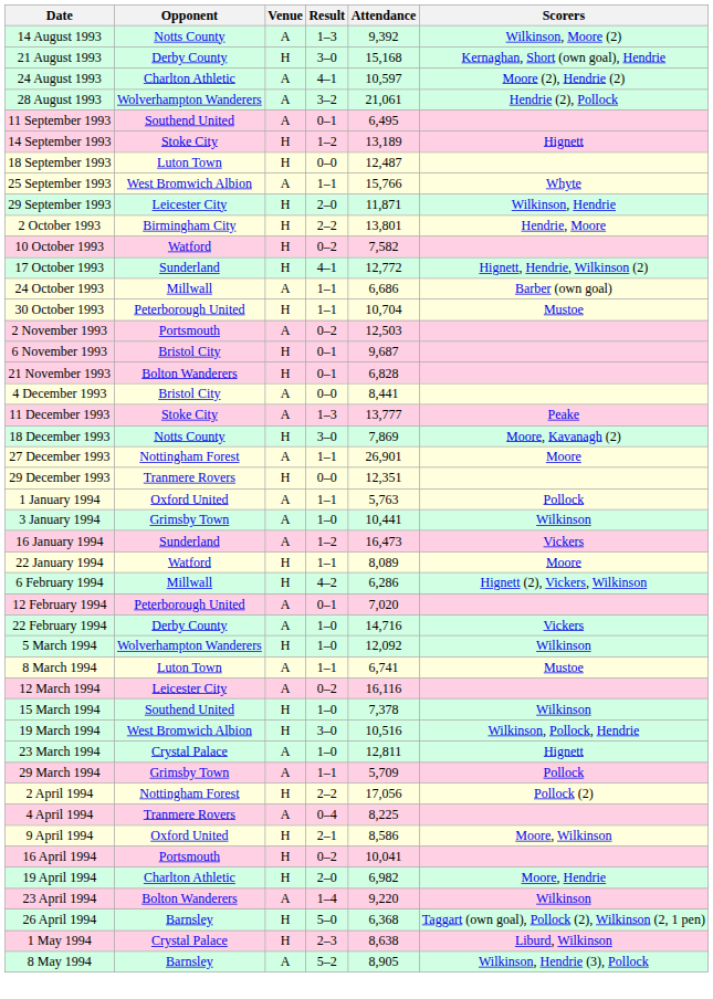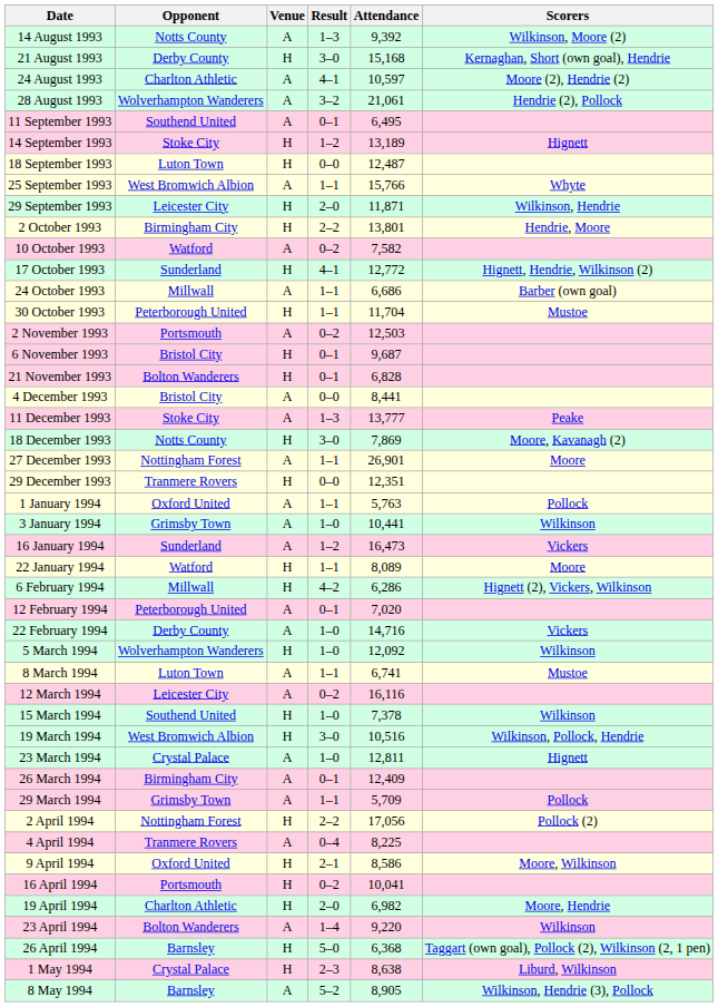 <table class="wikitable sortable" style="text-align:center;">
 <tr>
 <th>Date</th>
 <th>Opponent</th>
 <th>Venue</th>
 <th>Result</th>
 <th>Attendance</th>
 <th>Scorers</th>
 </tr>
 <tr style="background:#d0ffe3;">
 <td>14 August 1993</td>
 <td><a href='#'>Notts County</a></td>
 <td>A</td>
 <td>1–3</td>
 <td>9,392</td>
 <td><a href='#'>Wilkinson</a>, <a href='#'>Moore</a> (2)</td>
 </tr>
 <tr style="background:#d0ffe3;">
 <td>21 August 1993</td>
 <td><a href='#'>Derby County</a></td>
 <td>H</td>
 <td>3–0</td>
 <td>15,168</td>
 <td><a href='#'>Kernaghan</a>, <a href='#'>Short</a> (own goal), <a href='#'>Hendrie</a></td>
 </tr>
 <tr style="background:#d0ffe3;">
 <td>24 August 1993</td>
 <td><a href='#'>Charlton Athletic</a></td>
 <td>A</td>
 <td>4–1</td>
 <td>10,597</td>
 <td><a href='#'>Moore</a> (2), <a href='#'>Hendrie</a> (2)</td>
 </tr>
 <tr style="background:#d0ffe3;">
 <td>28 August 1993</td>
 <td><a href='#'>Wolverhampton Wanderers</a></td>
 <td>A</td>
 <td>3–2</td>
 <td>21,061</td>
 <td><a href='#'>Hendrie</a> (2), <a href='#'>Pollock</a></td>
 </tr>
 <tr style="background:#ffd0e3;">
 <td>11 September 1993</td>
 <td><a href='#'>Southend United</a></td>
 <td>A</td>
 <td>0–1</td>
 <td>6,495</td>
 <td></td>
 </tr>
 <tr style="background:#ffd0e3;">
 <td>14 September 1993</td>
 <td><a href='#'>Stoke City</a></td>
 <td>H</td>
 <td>1–2</td>
 <td>13,189</td>
 <td><a href='#'>Hignett</a></td>
 </tr>
 <tr style="background:#ffffdd;">
 <td>18 September 1993</td>
 <td><a href='#'>Luton Town</a></td>
 <td>H</td>
 <td>0–0</td>
 <td>12,487</td>
 <td></td>
 </tr>
 <tr style="background:#ffffdd;">
 <td>25 September 1993</td>
 <td><a href='#'>West Bromwich Albion</a></td>
 <td>A</td>
 <td>1–1</td>
 <td>15,766</td>
 <td><a href='#'>Whyte</a></td>
 </tr>
 <tr style="background:#d0ffe3;">
 <td>29 September 1993</td>
 <td><a href='#'>Leicester City</a></td>
 <td>H</td>
 <td>2–0</td>
 <td>11,871</td>
 <td><a href='#'>Wilkinson</a>, <a href='#'>Hendrie</a></td>
 </tr>
 <tr style="background:#ffffdd;">
 <td>2 October 1993</td>
 <td><a href='#'>Birmingham City</a></td>
 <td>H</td>
 <td>2–2</td>
 <td>13,801</td>
 <td><a href='#'>Hendrie</a>, <a href='#'>Moore</a></td>
 </tr>
 <tr style="background:#ffd0e3;">
 <td>10 October 1993</td>
 <td><a href='#'>Watford</a></td>
-<td>H</td>
+<td>A</td>
 <td>0–2</td>
 <td>7,582</td>
 <td></td>
 </tr>
 <tr style="background:#d0ffe3;">
 <td>17 October 1993</td>
 <td><a href='#'>Sunderland</a></td>
 <td>H</td>
 <td>4–1</td>
 <td>12,772</td>
 <td><a href='#'>Hignett</a>, <a href='#'>Hendrie</a>, <a href='#'>Wilkinson</a> (2)</td>
 </tr>
 <tr style="background:#ffffdd;">
 <td>24 October 1993</td>
 <td><a href='#'>Millwall</a></td>
 <td>A</td>
 <td>1–1</td>
 <td>6,686</td>
 <td><a href='#'>Barber</a> (own goal)</td>
 </tr>
 <tr style="background:#ffffdd;">
 <td>30 October 1993</td>
 <td><a href='#'>Peterborough United</a></td>
 <td>H</td>
 <td>1–1</td>
-<td>10,704</td>
+<td>11,704</td>
 <td><a href='#'>Mustoe</a></td>
 </tr>
 <tr style="background:#ffd0e3;">
 <td>2 November 1993</td>
 <td><a href='#'>Portsmouth</a></td>
 <td>A</td>
 <td>0–2</td>
 <td>12,503</td>
 <td></td>
 </tr>
 <tr style="background:#ffd0e3;">
 <td>6 November 1993</td>
 <td><a href='#'>Bristol City</a></td>
 <td>H</td>
 <td>0–1</td>
 <td>9,687</td>
 <td></td>
 </tr>
 <tr style="background:#ffd0e3;">
 <td>21 November 1993</td>
 <td><a href='#'>Bolton Wanderers</a></td>
 <td>H</td>
 <td>0–1</td>
 <td>6,828</td>
 <td></td>
 </tr>
 <tr style="background:#ffffdd;">
 <td>4 December 1993</td>
 <td><a href='#'>Bristol City</a></td>
 <td>A</td>
 <td>0–0</td>
 <td>8,441</td>
 <td></td>
 </tr>
 <tr style="background:#ffd0e3;">
 <td>11 December 1993</td>
 <td><a href='#'>Stoke City</a></td>
 <td>A</td>
 <td>1–3</td>
 <td>13,777</td>
 <td><a href='#'>Peake</a></td>
 </tr>
 <tr style="background:#d0ffe3;">
 <td>18 December 1993</td>
 <td><a href='#'>Notts County</a></td>
 <td>H</td>
 <td>3–0</td>
 <td>7,869</td>
 <td><a href='#'>Moore</a>, <a href='#'>Kavanagh</a> (2)</td>
 </tr>
 <tr style="background:#ffffdd;">
 <td>27 December 1993</td>
 <td><a href='#'>Nottingham Forest</a></td>
 <td>A</td>
 <td>1–1</td>
 <td>26,901</td>
 <td><a href='#'>Moore</a></td>
 </tr>
 <tr style="background:#ffffdd;">
 <td>29 December 1993</td>
 <td><a href='#'>Tranmere Rovers</a></td>
 <td>H</td>
 <td>0–0</td>
 <td>12,351</td>
 <td></td>
 </tr>
 <tr style="background:#ffffdd;">
 <td>1 January 1994</td>
 <td><a href='#'>Oxford United</a></td>
 <td>A</td>
 <td>1–1</td>
 <td>5,763</td>
 <td><a href='#'>Pollock</a></td>
 </tr>
 <tr style="background:#d0ffe3;">
 <td>3 January 1994</td>
 <td><a href='#'>Grimsby Town</a></td>
 <td>A</td>
 <td>1–0</td>
 <td>10,441</td>
 <td><a href='#'>Wilkinson</a></td>
 </tr>
 <tr style="background:#ffd0e3;">
 <td>16 January 1994</td>
 <td><a href='#'>Sunderland</a></td>
 <td>A</td>
 <td>1–2</td>
 <td>16,473</td>
 <td><a href='#'>Vickers</a></td>
 </tr>
 <tr style="background:#ffffdd;">
 <td>22 January 1994</td>
 <td><a href='#'>Watford</a></td>
 <td>H</td>
 <td>1–1</td>
 <td>8,089</td>
 <td><a href='#'>Moore</a></td>
 </tr>
 <tr style="background:#d0ffe3;">
 <td>6 February 1994</td>
 <td><a href='#'>Millwall</a></td>
 <td>H</td>
 <td>4–2</td>
 <td>6,286</td>
 <td><a href='#'>Hignett</a> (2), <a href='#'>Vickers</a>, <a href='#'>Wilkinson</a></td>
 </tr>
 <tr style="background:#ffd0e3;">
 <td>12 February 1994</td>
 <td><a href='#'>Peterborough United</a></td>
 <td>A</td>
 <td>0–1</td>
 <td>7,020</td>
 <td></td>
 </tr>
 <tr style="background:#d0ffe3;">
 <td>22 February 1994</td>
 <td><a href='#'>Derby County</a></td>
 <td>A</td>
 <td>1–0</td>
 <td>14,716</td>
 <td><a href='#'>Vickers</a></td>
 </tr>
 <tr style="background:#d0ffe3;">
 <td>5 March 1994</td>
 <td><a href='#'>Wolverhampton Wanderers</a></td>
 <td>H</td>
 <td>1–0</td>
 <td>12,092</td>
 <td><a href='#'>Wilkinson</a></td>
 </tr>
 <tr style="background:#ffffdd;">
 <td>8 March 1994</td>
 <td><a href='#'>Luton Town</a></td>
 <td>A</td>
 <td>1–1</td>
 <td>6,741</td>
 <td><a href='#'>Mustoe</a></td>
 </tr>
 <tr style="background:#ffd0e3;">
 <td>12 March 1994</td>
 <td><a href='#'>Leicester City</a></td>
 <td>A</td>
 <td>0–2</td>
 <td>16,116</td>
 <td></td>
 </tr>
 <tr style="background:#d0ffe3;">
 <td>15 March 1994</td>
 <td><a href='#'>Southend United</a></td>
 <td>H</td>
 <td>1–0</td>
 <td>7,378</td>
 <td><a href='#'>Wilkinson</a></td>
 </tr>
 <tr style="background:#d0ffe3;">
 <td>19 March 1994</td>
 <td><a href='#'>West Bromwich Albion</a></td>
 <td>H</td>
 <td>3–0</td>
 <td>10,516</td>
 <td><a href='#'>Wilkinson</a>, <a href='#'>Pollock</a>, <a href='#'>Hendrie</a></td>
 </tr>
 <tr style="background:#d0ffe3;">
 <td>23 March 1994</td>
 <td><a href='#'>Crystal Palace</a></td>
 <td>A</td>
 <td>1–0</td>
 <td>12,811</td>
 <td><a href='#'>Hignett</a></td>
 </tr>
 <tr style="background:#ffd0e3;">
+<td>26 March 1994</td>
+<td><a href='#'>Birmingham City</a></td>
+<td>A</td>
+<td>0–1</td>
+<td>12,409</td>
+<td></td>
+</tr>
+<tr style="background:#ffd0e3;">
 <td>29 March 1994</td>
 <td><a href='#'>Grimsby Town</a></td>
 <td>A</td>
 <td>1–1</td>
 <td>5,709</td>
 <td><a href='#'>Pollock</a></td>
 </tr>
 <tr style="background:#ffffdd;">
 <td>2 April 1994</td>
 <td><a href='#'>Nottingham Forest</a></td>
 <td>H</td>
 <td>2–2</td>
 <td>17,056</td>
 <td><a href='#'>Pollock</a> (2)</td>
 </tr>
 <tr style="background:#ffd0e3;">
 <td>4 April 1994</td>
 <td><a href='#'>Tranmere Rovers</a></td>
 <td>A</td>
 <td>0–4</td>
 <td>8,225</td>
 <td></td>
 </tr>
 <tr style="background:#ffffdd;">
 <td>9 April 1994</td>
 <td><a href='#'>Oxford United</a></td>
 <td>H</td>
 <td>2–1</td>
 <td>8,586</td>
 <td><a href='#'>Moore</a>, <a href='#'>Wilkinson</a></td>
 </tr>
 <tr style="background:#ffd0e3;">
 <td>16 April 1994</td>
 <td><a href='#'>Portsmouth</a></td>
 <td>H</td>
 <td>0–2</td>
 <td>10,041</td>
 <td></td>
 </tr>
 <tr style="background:#d0ffe3;">
 <td>19 April 1994</td>
 <td><a href='#'>Charlton Athletic</a></td>
 <td>H</td>
 <td>2–0</td>
 <td>6,982</td>
 <td><a href='#'>Moore</a>, <a href='#'>Hendrie</a></td>
 </tr>
 <tr style="background:#ffd0e3;">
 <td>23 April 1994</td>
 <td><a href='#'>Bolton Wanderers</a></td>
 <td>A</td>
 <td>1–4</td>
 <td>9,220</td>
 <td><a href='#'>Wilkinson</a></td>
 </tr>
 <tr style="background:#d0ffe3;">
 <td>26 April 1994</td>
 <td><a href='#'>Barnsley</a></td>
 <td>H</td>
 <td>5–0</td>
 <td>6,368</td>
 <td><a href='#'>Taggart</a> (own goal), <a href='#'>Pollock</a> (2), <a href='#'>Wilkinson</a> (2, 1 pen)</td>
 </tr>
 <tr style="background:#ffd0e3;">
 <td>1 May 1994</td>
 <td><a href='#'>Crystal Palace</a></td>
 <td>H</td>
 <td>2–3</td>
 <td>8,638</td>
 <td><a href='#'>Liburd</a>, <a href='#'>Wilkinson</a></td>
 </tr>
 <tr style="background:#d0ffe3;">
 <td>8 May 1994</td>
 <td><a href='#'>Barnsley</a></td>
 <td>A</td>
 <td>5–2</td>
 <td>8,905</td>
 <td><a href='#'>Wilkinson</a>, <a href='#'>Hendrie</a> (3), <a href='#'>Pollock</a></td>
 </tr>
 </table>
